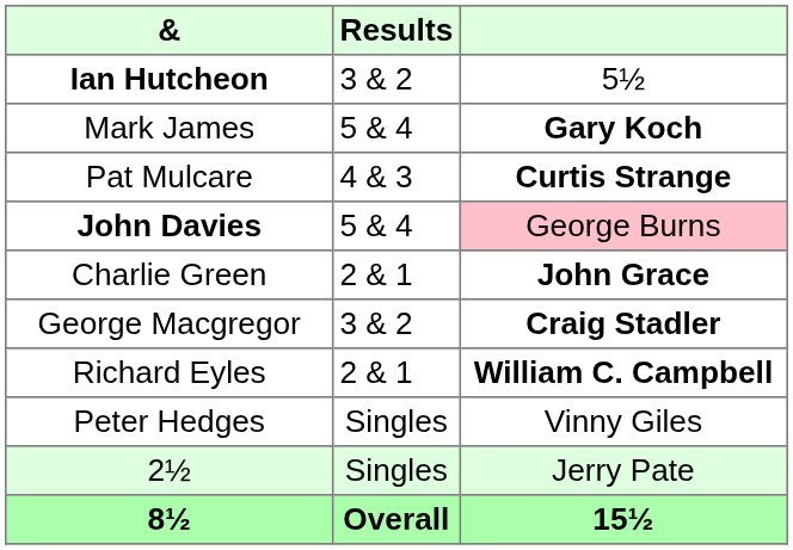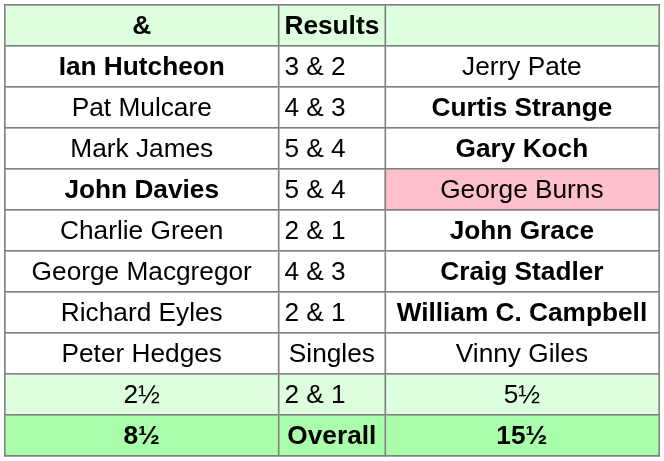 <table border="1" cellpadding="3" style="border-collapse: collapse; text-align:center;">
 <tr style="background:#ddffdd;">
 <th width=160> & </th>
 <th>Results</th>
 <th width=160></th>
 </tr>
 <tr>
 <td><strong>Ian Hutcheon</strong></td>
 <td align=left> 3 & 2</td>
-<td>5½</td>
+<td>Jerry Pate</td>
+</tr>
+<tr>
+<td>Pat Mulcare</td>
+<td align=left> 4 & 3</td>
+<td><strong>Curtis Strange</strong></td>
 </tr>
 <tr>
 <td>Mark James</td>
 <td align=left> 5 & 4</td>
 <td><strong>Gary Koch</strong></td>
-</tr>
-<tr>
-<td>Pat Mulcare</td>
-<td align=left> 4 & 3</td>
-<td><strong>Curtis Strange</strong></td>
 </tr>
 <tr>
 <td><strong>John Davies</strong></td>
 <td align=left> 5 & 4</td>
 <td style="background: pink;">George Burns</td>
 </tr>
 <tr>
 <td>Charlie Green</td>
 <td align=left> 2 & 1</td>
 <td><strong>John Grace</strong></td>
 </tr>
 <tr>
 <td>George Macgregor</td>
-<td align=left> 3 & 2</td>
+<td align=left> 4 & 3</td>
 <td><strong>Craig Stadler</strong></td>
 </tr>
 <tr>
 <td>Richard Eyles</td>
 <td align=left> 2 & 1</td>
 <td><strong>William C. Campbell</strong></td>
 </tr>
 <tr>
 <td>Peter Hedges</td>
 <td>Singles</td>
 <td>Vinny Giles</td>
 </tr>
 <tr style="background:#ddffdd;">
 <td>2½</td>
-<td>Singles</td>
-<td>Jerry Pate</td>
+<td align=left> 2 & 1</td>
+<td>5½</td>
 </tr>
 <tr style="background:#aaffaa;">
 <th>8½</th>
 <th>Overall</th>
 <th>15½</th>
 </tr>
 </table>
